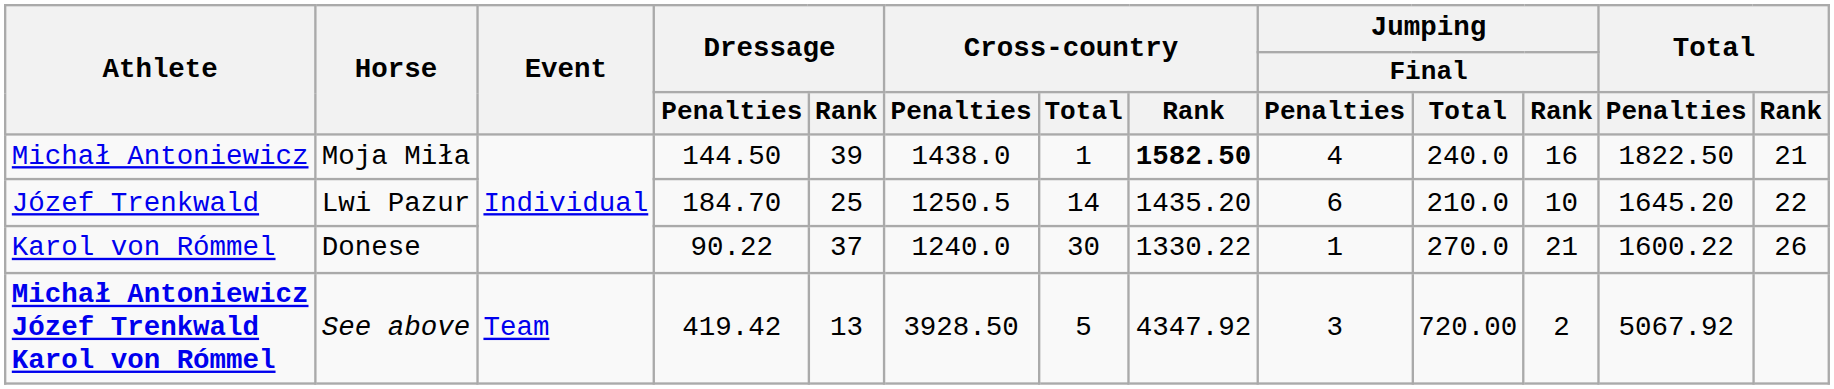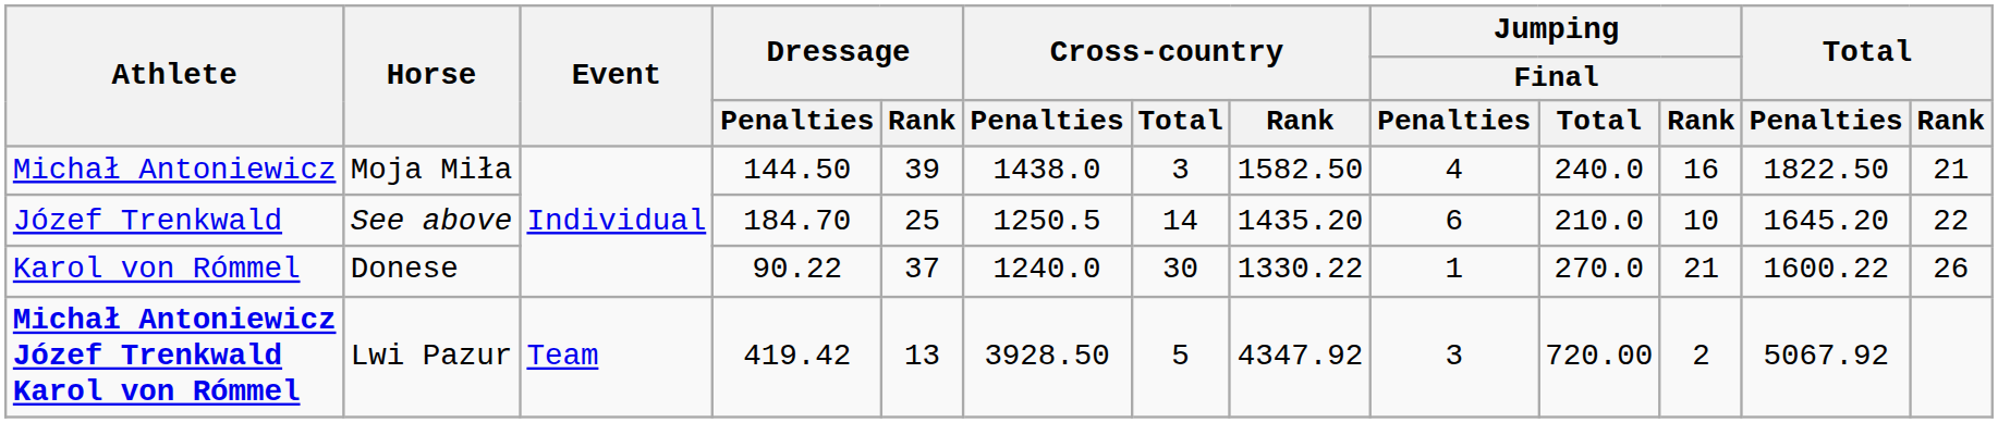 <table class=wikitable style="font-size:90%">
 <tr>
 <th rowspan="3">Athlete</th>
 <th rowspan="3">Horse</th>
 <th rowspan="3">Event</th>
 <th colspan="2" rowspan="2">Dressage</th>
 <th colspan="3" rowspan="2">Cross-country</th>
 <th colspan="3">Jumping</th>
 <th colspan="2" rowspan="2">Total</th>
 </tr>
 <tr style="font-size:95%">
 <th colspan="3">Final</th>
 </tr>
 <tr style="font-size:95%">
 <th>Penalties</th>
 <th>Rank</th>
 <th>Penalties</th>
 <th>Total</th>
 <th>Rank</th>
 <th>Penalties</th>
 <th>Total</th>
 <th>Rank</th>
 <th>Penalties</th>
 <th>Rank</th>
 </tr>
 <tr align=center>
 <td align=left><a href='#'>Michał Antoniewicz</a></td>
 <td align=left>Moja Miła</td>
 <td align=left rowspan=3><a href='#'>Individual</a></td>
 <td>144.50</td>
 <td>39</td>
 <td>1438.0</td>
-<td>1</td>
-<td><strong>1582.50</strong></td>
+<td>3</td>
+<td>1582.50</td>
 <td>4</td>
 <td>240.0</td>
 <td>16</td>
 <td>1822.50</td>
 <td>21</td>
 </tr>
 <tr align=center>
 <td align=left><a href='#'>Józef Trenkwald</a></td>
-<td align=left>Lwi Pazur</td>
+<td align=left><em>See above</em></td>
 <td>184.70</td>
 <td>25</td>
 <td>1250.5</td>
 <td>14</td>
 <td>1435.20</td>
 <td>6</td>
 <td>210.0</td>
 <td>10</td>
 <td>1645.20</td>
 <td>22</td>
 </tr>
 <tr align=center>
 <td align=left><a href='#'>Karol von Rómmel</a></td>
 <td align=left>Donese</td>
 <td>90.22</td>
 <td>37</td>
 <td>1240.0</td>
 <td>30</td>
 <td>1330.22</td>
 <td>1</td>
 <td>270.0</td>
 <td>21</td>
 <td>1600.22</td>
 <td>26</td>
 </tr>
 <tr align=center>
 <td align=left><strong><a href='#'>Michał Antoniewicz</a><br><a href='#'>Józef Trenkwald</a><br><a href='#'>Karol von Rómmel</a></strong></td>
-<td align=left><em>See above</em></td>
+<td align=left>Lwi Pazur</td>
 <td align=left><a href='#'>Team</a></td>
 <td>419.42</td>
 <td>13</td>
 <td>3928.50</td>
 <td>5</td>
 <td>4347.92</td>
 <td>3</td>
 <td>720.00</td>
 <td>2</td>
 <td>5067.92</td>
 <td></td>
 </tr>
 </table>
